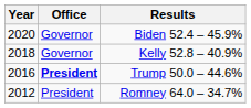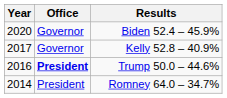 <table class=wikitable>
 <tr>
 <th width="30">Year</th>
 <th width="60">Office</th>
 <th width="180">Results</th>
 </tr>
 <tr>
 <td>2020</td>
 <td><a href='#'>Governor</a></td>
 <td align="right" ><a href='#'>Biden</a> 52.4 – 45.9%</td>
 </tr>
 <tr>
-<td>2018</td>
+<td>2017</td>
 <td><a href='#'>Governor</a></td>
 <td align="right" ><a href='#'>Kelly</a> 52.8 – 40.9%</td>
 </tr>
 <tr>
 <td>2016</td>
 <td><strong><a href='#'>President</a></strong></td>
 <td align="right" ><a href='#'>Trump</a> 50.0 – 44.6%</td>
 </tr>
 <tr>
-<td>2012</td>
+<td>2014</td>
 <td><a href='#'>President</a></td>
 <td align="right" ><a href='#'>Romney</a> 64.0 – 34.7%</td>
 </tr>
 </table>
